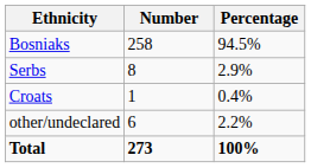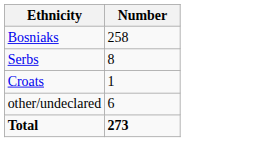 <table class="wikitable">
 <tr>
 <th width="100px">Ethnicity</th>
 <th width="80px">Number</th>
-<th width="80px">Percentage</th>
 </tr>
 <tr>
 <td><a href='#'>Bosniaks</a></td>
 <td>258</td>
-<td>94.5%</td>
 </tr>
 <tr>
 <td><a href='#'>Serbs</a></td>
 <td>8</td>
-<td>2.9%</td>
 </tr>
 <tr>
 <td><a href='#'>Croats</a></td>
 <td>1</td>
-<td>0.4%</td>
 </tr>
 <tr>
 <td>other/undeclared</td>
 <td>6</td>
-<td>2.2%</td>
 </tr>
 <tr>
 <td><strong>Total</strong></td>
 <td><strong>273</strong></td>
-<td><strong>100%</strong></td>
 </tr>
 </table>
